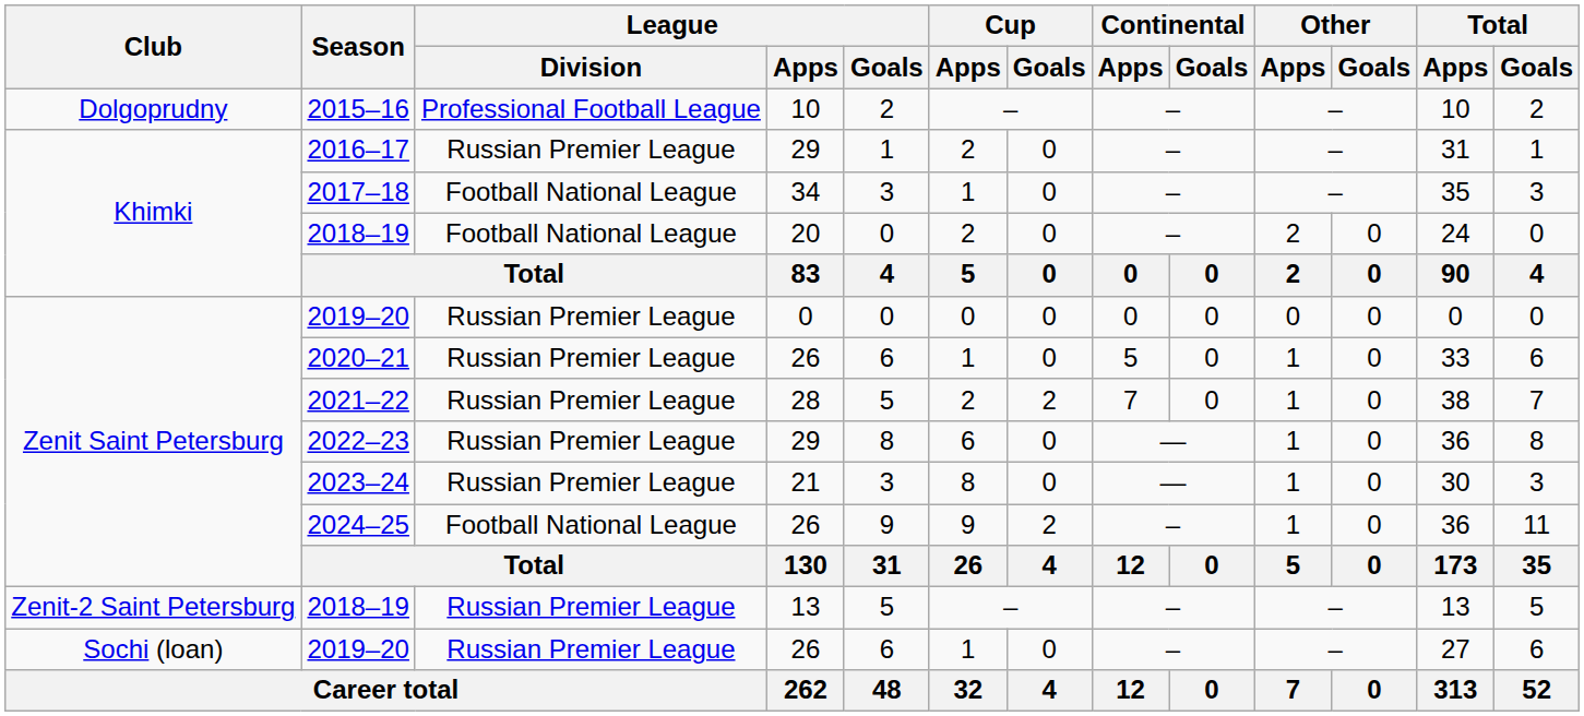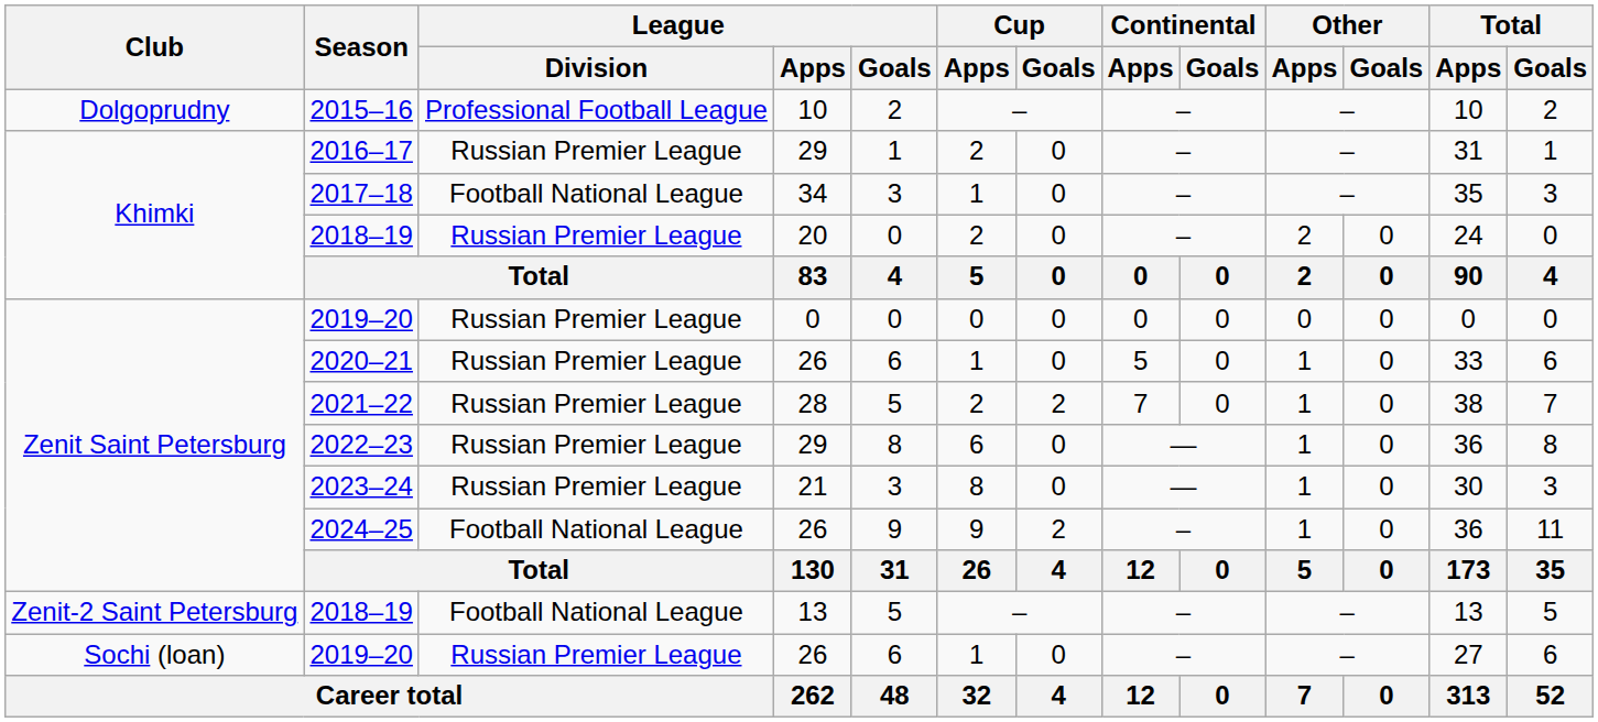 <table class="wikitable" style="text-align:center">
 <tr>
 <th rowspan="2">Club</th>
 <th rowspan="2">Season</th>
 <th colspan="3">League</th>
 <th colspan="2">Cup</th>
 <th colspan="2">Continental</th>
 <th colspan="2">Other</th>
 <th colspan="2">Total</th>
 </tr>
 <tr>
 <th>Division</th>
 <th>Apps</th>
 <th>Goals</th>
 <th>Apps</th>
 <th>Goals</th>
 <th>Apps</th>
 <th>Goals</th>
 <th>Apps</th>
 <th>Goals</th>
 <th>Apps</th>
 <th>Goals</th>
 </tr>
 <tr>
 <td><a href='#'>Dolgoprudny</a></td>
 <td><a href='#'>2015–16</a></td>
 <td><a href='#'>Professional Football League</a></td>
 <td>10</td>
 <td>2</td>
 <td colspan="2">–</td>
 <td colspan="2">–</td>
 <td colspan="2">–</td>
 <td>10</td>
 <td>2</td>
 </tr>
 <tr>
 <td rowspan="4"><a href='#'>Khimki</a></td>
 <td><a href='#'>2016–17</a></td>
 <td>Russian Premier League</td>
 <td>29</td>
 <td>1</td>
 <td>2</td>
 <td>0</td>
 <td colspan="2">–</td>
 <td colspan="2">–</td>
 <td>31</td>
 <td>1</td>
 </tr>
 <tr>
 <td><a href='#'>2017–18</a></td>
 <td>Football National League</td>
 <td>34</td>
 <td>3</td>
 <td>1</td>
 <td>0</td>
 <td colspan="2">–</td>
 <td colspan="2">–</td>
 <td>35</td>
 <td>3</td>
 </tr>
 <tr>
 <td><a href='#'>2018–19</a></td>
-<td>Football National League</td>
+<td><a href='#'>Russian Premier League</a></td>
 <td>20</td>
 <td>0</td>
 <td>2</td>
 <td>0</td>
 <td colspan="2">–</td>
 <td>2</td>
 <td>0</td>
 <td>24</td>
 <td>0</td>
 </tr>
 <tr>
 <th colspan="2">Total</th>
 <th>83</th>
 <th>4</th>
 <th>5</th>
 <th>0</th>
 <th>0</th>
 <th>0</th>
 <th>2</th>
 <th>0</th>
 <th>90</th>
 <th>4</th>
 </tr>
 <tr>
 <td rowspan="7"><a href='#'>Zenit Saint Petersburg</a></td>
 <td><a href='#'>2019–20</a></td>
 <td>Russian Premier League</td>
 <td>0</td>
 <td>0</td>
 <td>0</td>
 <td>0</td>
 <td>0</td>
 <td>0</td>
 <td>0</td>
 <td>0</td>
 <td>0</td>
 <td>0</td>
 </tr>
 <tr>
 <td><a href='#'>2020–21</a></td>
 <td>Russian Premier League</td>
 <td>26</td>
 <td>6</td>
 <td>1</td>
 <td>0</td>
 <td>5</td>
 <td>0</td>
 <td>1</td>
 <td>0</td>
 <td>33</td>
 <td>6</td>
 </tr>
 <tr>
 <td><a href='#'>2021–22</a></td>
 <td>Russian Premier League</td>
 <td>28</td>
 <td>5</td>
 <td>2</td>
 <td>2</td>
 <td>7</td>
 <td>0</td>
 <td>1</td>
 <td>0</td>
 <td>38</td>
 <td>7</td>
 </tr>
 <tr>
 <td><a href='#'>2022–23</a></td>
 <td>Russian Premier League</td>
 <td>29</td>
 <td>8</td>
 <td>6</td>
 <td>0</td>
 <td colspan=2>—</td>
 <td>1</td>
 <td>0</td>
 <td>36</td>
 <td>8</td>
 </tr>
 <tr>
 <td><a href='#'>2023–24</a></td>
 <td>Russian Premier League</td>
 <td>21</td>
 <td>3</td>
 <td>8</td>
 <td>0</td>
 <td colspan=2>—</td>
 <td>1</td>
 <td>0</td>
 <td>30</td>
 <td>3</td>
 </tr>
 <tr>
 <td><a href='#'>2024–25</a></td>
 <td>Football National League</td>
 <td>26</td>
 <td>9</td>
 <td>9</td>
 <td>2</td>
 <td colspan=2>–</td>
 <td>1</td>
 <td>0</td>
 <td>36</td>
 <td>11</td>
 </tr>
 <tr>
 <th colspan="2">Total</th>
 <th>130</th>
 <th>31</th>
 <th>26</th>
 <th>4</th>
 <th>12</th>
 <th>0</th>
 <th>5</th>
 <th>0</th>
 <th>173</th>
 <th>35</th>
 </tr>
 <tr>
 <td><a href='#'>Zenit-2 Saint Petersburg</a></td>
 <td><a href='#'>2018–19</a></td>
-<td><a href='#'>Russian Premier League</a></td>
+<td>Football National League</td>
 <td>13</td>
 <td>5</td>
 <td colspan="2">–</td>
 <td colspan="2">–</td>
 <td colspan="2">–</td>
 <td>13</td>
 <td>5</td>
 </tr>
 <tr>
 <td><a href='#'>Sochi</a> (loan)</td>
 <td><a href='#'>2019–20</a></td>
 <td><a href='#'>Russian Premier League</a></td>
 <td>26</td>
 <td>6</td>
 <td>1</td>
 <td>0</td>
 <td colspan="2">–</td>
 <td colspan="2">–</td>
 <td>27</td>
 <td>6</td>
 </tr>
 <tr>
 <th colspan="3">Career total</th>
 <th>262</th>
 <th>48</th>
 <th>32</th>
 <th>4</th>
 <th>12</th>
 <th>0</th>
 <th>7</th>
 <th>0</th>
 <th>313</th>
 <th>52</th>
 </tr>
 </table>
